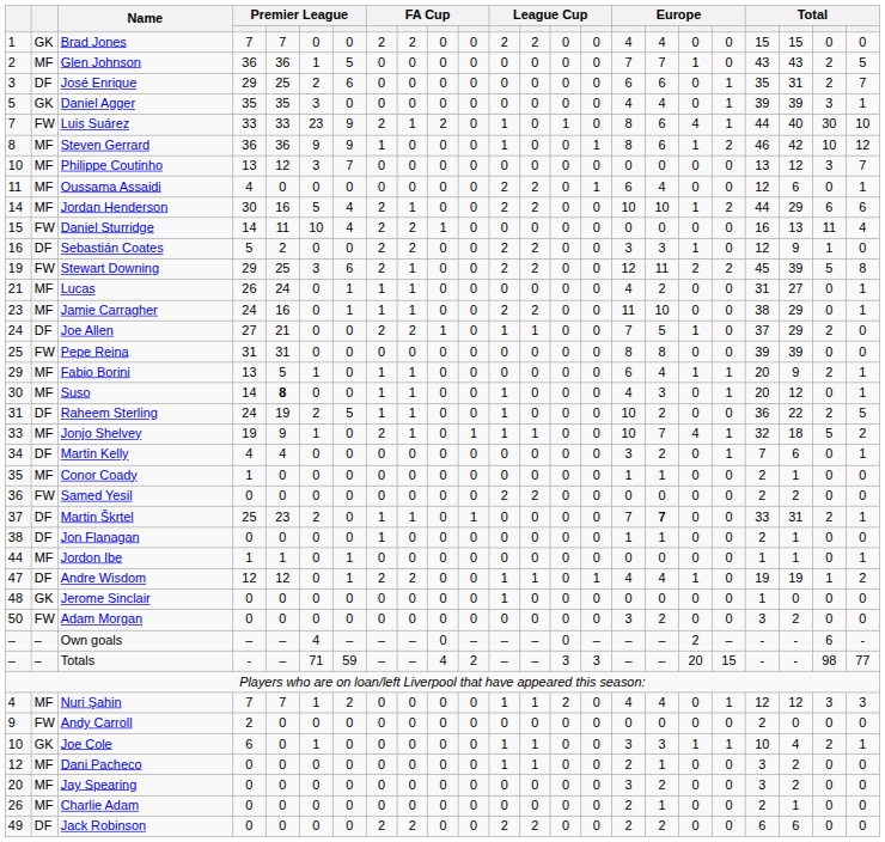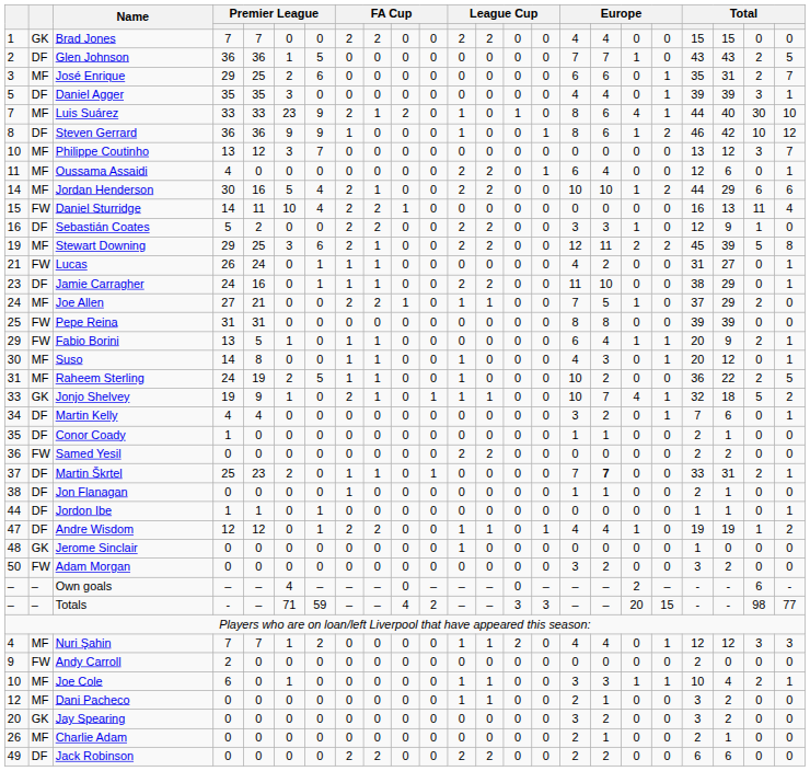 <table class="wikitable" style="text-align:center">
 <tr>
 <th rowspan="2" style="width:3%;"></th>
 <th rowspan="2" style="width:3%;"></th>
 <th rowspan="2" style="width:20%;">Name</th>
 <th colspan="4" style="width:85px;">Premier League</th>
 <th colspan="4" style="width:85px;">FA Cup</th>
 <th colspan="4" style="width:85px;">League Cup</th>
 <th colspan="4" style="width:85px;">Europe</th>
 <th colspan="4" style="width:85px;">Total</th>
 </tr>
 <tr>
 <th></th>
 <th></th>
 <th></th>
 <th></th>
 <th></th>
 <th></th>
 <th></th>
 <th></th>
 <th></th>
 <th></th>
 <th></th>
 <th></th>
 <th></th>
 <th></th>
 <th></th>
 <th></th>
 <th></th>
 <th></th>
 <th></th>
 <th></th>
 </tr>
 <tr>
 <td align="left">1</td>
 <td align="left">GK</td>
 <td align="left"> <a href='#'>Brad Jones</a></td>
 <td>7</td>
 <td>7</td>
 <td>0</td>
 <td>0</td>
 <td>2</td>
 <td>2</td>
 <td>0</td>
 <td>0</td>
 <td>2</td>
 <td>2</td>
 <td>0</td>
 <td>0</td>
 <td>4</td>
 <td>4</td>
 <td>0</td>
 <td>0</td>
 <td>15</td>
 <td>15</td>
 <td>0</td>
 <td>0</td>
 </tr>
 <tr>
 <td align="left">2</td>
-<td align="left">MF</td>
+<td align="left">DF</td>
 <td align="left"> <a href='#'>Glen Johnson</a></td>
 <td>36</td>
 <td>36</td>
 <td>1</td>
 <td>5</td>
 <td>0</td>
 <td>0</td>
 <td>0</td>
 <td>0</td>
 <td>0</td>
 <td>0</td>
 <td>0</td>
 <td>0</td>
 <td>7</td>
 <td>7</td>
 <td>1</td>
 <td>0</td>
 <td>43</td>
 <td>43</td>
 <td>2</td>
 <td>5</td>
 </tr>
 <tr>
 <td align="left">3</td>
-<td align="left">DF</td>
+<td align="left">MF</td>
 <td align="left"> <a href='#'>José Enrique</a></td>
 <td>29</td>
 <td>25</td>
 <td>2</td>
 <td>6</td>
 <td>0</td>
 <td>0</td>
 <td>0</td>
 <td>0</td>
 <td>0</td>
 <td>0</td>
 <td>0</td>
 <td>0</td>
 <td>6</td>
 <td>6</td>
 <td>0</td>
 <td>1</td>
 <td>35</td>
 <td>31</td>
 <td>2</td>
 <td>7</td>
 </tr>
 <tr>
 <td align="left">5</td>
-<td align="left">GK</td>
+<td align="left">DF</td>
 <td align="left"> <a href='#'>Daniel Agger</a></td>
 <td>35</td>
 <td>35</td>
 <td>3</td>
 <td>0</td>
 <td>0</td>
 <td>0</td>
 <td>0</td>
 <td>0</td>
 <td>0</td>
 <td>0</td>
 <td>0</td>
 <td>0</td>
 <td>4</td>
 <td>4</td>
 <td>0</td>
 <td>1</td>
 <td>39</td>
 <td>39</td>
 <td>3</td>
 <td>1</td>
 </tr>
 <tr>
 <td align="left">7</td>
-<td align="left">FW</td>
+<td align="left">MF</td>
 <td align="left"> <a href='#'>Luis Suárez</a></td>
 <td>33</td>
 <td>33</td>
 <td>23</td>
 <td>9</td>
 <td>2</td>
 <td>1</td>
 <td>2</td>
 <td>0</td>
 <td>1</td>
 <td>0</td>
 <td>1</td>
 <td>0</td>
 <td>8</td>
 <td>6</td>
 <td>4</td>
 <td>1</td>
 <td>44</td>
 <td>40</td>
 <td>30</td>
 <td>10</td>
 </tr>
 <tr>
 <td align="left">8</td>
-<td align="left">MF</td>
+<td align="left">DF</td>
 <td align="left"> <a href='#'>Steven Gerrard</a></td>
 <td>36</td>
 <td>36</td>
 <td>9</td>
 <td>9</td>
 <td>1</td>
 <td>0</td>
 <td>0</td>
 <td>0</td>
 <td>1</td>
 <td>0</td>
 <td>0</td>
 <td>1</td>
 <td>8</td>
 <td>6</td>
 <td>1</td>
 <td>2</td>
 <td>46</td>
 <td>42</td>
 <td>10</td>
 <td>12</td>
 </tr>
 <tr>
 <td align="left">10</td>
 <td align="left">MF</td>
 <td align="left"> <a href='#'>Philippe Coutinho</a></td>
 <td>13</td>
 <td>12</td>
 <td>3</td>
 <td>7</td>
 <td>0</td>
 <td>0</td>
 <td>0</td>
 <td>0</td>
 <td>0</td>
 <td>0</td>
 <td>0</td>
 <td>0</td>
 <td>0</td>
 <td>0</td>
 <td>0</td>
 <td>0</td>
 <td>13</td>
 <td>12</td>
 <td>3</td>
 <td>7</td>
 </tr>
 <tr>
 <td align="left">11</td>
 <td align="left">MF</td>
 <td align="left"> <a href='#'>Oussama Assaidi</a></td>
 <td>4</td>
 <td>0</td>
 <td>0</td>
 <td>0</td>
 <td>0</td>
 <td>0</td>
 <td>0</td>
 <td>0</td>
 <td>2</td>
 <td>2</td>
 <td>0</td>
 <td>1</td>
 <td>6</td>
 <td>4</td>
 <td>0</td>
 <td>0</td>
 <td>12</td>
 <td>6</td>
 <td>0</td>
 <td>1</td>
 </tr>
 <tr>
 <td align="left">14</td>
 <td align="left">MF</td>
 <td align="left"> <a href='#'>Jordan Henderson</a></td>
 <td>30</td>
 <td>16</td>
 <td>5</td>
 <td>4</td>
 <td>2</td>
 <td>1</td>
 <td>0</td>
 <td>0</td>
 <td>2</td>
 <td>2</td>
 <td>0</td>
 <td>0</td>
 <td>10</td>
 <td>10</td>
 <td>1</td>
 <td>2</td>
 <td>44</td>
 <td>29</td>
 <td>6</td>
 <td>6</td>
 </tr>
 <tr>
 <td align="left">15</td>
 <td align="left">FW</td>
 <td align="left"> <a href='#'>Daniel Sturridge</a></td>
 <td>14</td>
 <td>11</td>
 <td>10</td>
 <td>4</td>
 <td>2</td>
 <td>2</td>
 <td>1</td>
 <td>0</td>
 <td>0</td>
 <td>0</td>
 <td>0</td>
 <td>0</td>
 <td>0</td>
 <td>0</td>
 <td>0</td>
 <td>0</td>
 <td>16</td>
 <td>13</td>
 <td>11</td>
 <td>4</td>
 </tr>
 <tr>
 <td align="left">16</td>
 <td align="left">DF</td>
 <td align="left"> <a href='#'>Sebastián Coates</a></td>
 <td>5</td>
 <td>2</td>
 <td>0</td>
 <td>0</td>
 <td>2</td>
 <td>2</td>
 <td>0</td>
 <td>0</td>
 <td>2</td>
 <td>2</td>
 <td>0</td>
 <td>0</td>
 <td>3</td>
 <td>3</td>
 <td>1</td>
 <td>0</td>
 <td>12</td>
 <td>9</td>
 <td>1</td>
 <td>0</td>
 </tr>
 <tr>
 <td align="left">19</td>
-<td align="left">FW</td>
+<td align="left">MF</td>
 <td align="left"> <a href='#'>Stewart Downing</a></td>
 <td>29</td>
 <td>25</td>
 <td>3</td>
 <td>6</td>
 <td>2</td>
 <td>1</td>
 <td>0</td>
 <td>0</td>
 <td>2</td>
 <td>2</td>
 <td>0</td>
 <td>0</td>
 <td>12</td>
 <td>11</td>
 <td>2</td>
 <td>2</td>
 <td>45</td>
 <td>39</td>
 <td>5</td>
 <td>8</td>
 </tr>
 <tr>
 <td align="left">21</td>
-<td align="left">MF</td>
+<td align="left">FW</td>
 <td align="left"> <a href='#'>Lucas</a></td>
 <td>26</td>
 <td>24</td>
 <td>0</td>
 <td>1</td>
 <td>1</td>
 <td>1</td>
 <td>0</td>
 <td>0</td>
 <td>0</td>
 <td>0</td>
 <td>0</td>
 <td>0</td>
 <td>4</td>
 <td>2</td>
 <td>0</td>
 <td>0</td>
 <td>31</td>
 <td>27</td>
 <td>0</td>
 <td>1</td>
 </tr>
 <tr>
 <td align="left">23</td>
-<td align="left">MF</td>
+<td align="left">DF</td>
 <td align="left"> <a href='#'>Jamie Carragher</a></td>
 <td>24</td>
 <td>16</td>
 <td>0</td>
 <td>1</td>
 <td>1</td>
 <td>1</td>
 <td>0</td>
 <td>0</td>
 <td>2</td>
 <td>2</td>
 <td>0</td>
 <td>0</td>
 <td>11</td>
 <td>10</td>
 <td>0</td>
 <td>0</td>
 <td>38</td>
 <td>29</td>
 <td>0</td>
 <td>1</td>
 </tr>
 <tr>
 <td align="left">24</td>
-<td align="left">DF</td>
+<td align="left">MF</td>
 <td align="left"> <a href='#'>Joe Allen</a></td>
 <td>27</td>
 <td>21</td>
 <td>0</td>
 <td>0</td>
 <td>2</td>
 <td>2</td>
 <td>1</td>
 <td>0</td>
 <td>1</td>
 <td>1</td>
 <td>0</td>
 <td>0</td>
 <td>7</td>
 <td>5</td>
 <td>1</td>
 <td>0</td>
 <td>37</td>
 <td>29</td>
 <td>2</td>
 <td>0</td>
 </tr>
 <tr>
 <td align="left">25</td>
 <td align="left">FW</td>
 <td align="left"> <a href='#'>Pepe Reina</a></td>
 <td>31</td>
 <td>31</td>
 <td>0</td>
 <td>0</td>
 <td>0</td>
 <td>0</td>
 <td>0</td>
 <td>0</td>
 <td>0</td>
 <td>0</td>
 <td>0</td>
 <td>0</td>
 <td>8</td>
 <td>8</td>
 <td>0</td>
 <td>0</td>
 <td>39</td>
 <td>39</td>
 <td>0</td>
 <td>0</td>
 </tr>
 <tr>
 <td align="left">29</td>
-<td align="left">MF</td>
+<td align="left">FW</td>
 <td align="left"> <a href='#'>Fabio Borini</a></td>
 <td>13</td>
 <td>5</td>
 <td>1</td>
 <td>0</td>
 <td>1</td>
 <td>1</td>
 <td>0</td>
 <td>0</td>
 <td>0</td>
 <td>0</td>
 <td>0</td>
 <td>0</td>
 <td>6</td>
 <td>4</td>
 <td>1</td>
 <td>1</td>
 <td>20</td>
 <td>9</td>
 <td>2</td>
 <td>1</td>
 </tr>
 <tr>
 <td align="left">30</td>
 <td align="left">MF</td>
 <td align="left"> <a href='#'>Suso</a></td>
 <td>14</td>
-<td><strong>8</strong></td>
+<td>8</td>
 <td>0</td>
 <td>0</td>
 <td>1</td>
 <td>1</td>
 <td>0</td>
 <td>0</td>
 <td>1</td>
 <td>0</td>
 <td>0</td>
 <td>0</td>
 <td>4</td>
 <td>3</td>
 <td>0</td>
 <td>1</td>
 <td>20</td>
 <td>12</td>
 <td>0</td>
 <td>1</td>
 </tr>
 <tr>
 <td align="left">31</td>
-<td align="left">DF</td>
+<td align="left">MF</td>
 <td align="left"> <a href='#'>Raheem Sterling</a></td>
 <td>24</td>
 <td>19</td>
 <td>2</td>
 <td>5</td>
 <td>1</td>
 <td>1</td>
 <td>0</td>
 <td>0</td>
 <td>1</td>
 <td>0</td>
 <td>0</td>
 <td>0</td>
 <td>10</td>
 <td>2</td>
 <td>0</td>
 <td>0</td>
 <td>36</td>
 <td>22</td>
 <td>2</td>
 <td>5</td>
 </tr>
 <tr>
 <td align="left">33</td>
-<td align="left">MF</td>
+<td align="left">GK</td>
 <td align="left"> <a href='#'>Jonjo Shelvey</a></td>
 <td>19</td>
 <td>9</td>
 <td>1</td>
 <td>0</td>
 <td>2</td>
 <td>1</td>
 <td>0</td>
 <td>1</td>
 <td>1</td>
 <td>1</td>
 <td>0</td>
 <td>0</td>
 <td>10</td>
 <td>7</td>
 <td>4</td>
 <td>1</td>
 <td>32</td>
 <td>18</td>
 <td>5</td>
 <td>2</td>
 </tr>
 <tr>
 <td align="left">34</td>
 <td align="left">DF</td>
 <td align="left"> <a href='#'>Martin Kelly</a></td>
 <td>4</td>
 <td>4</td>
 <td>0</td>
 <td>0</td>
 <td>0</td>
 <td>0</td>
 <td>0</td>
 <td>0</td>
 <td>0</td>
 <td>0</td>
 <td>0</td>
 <td>0</td>
 <td>3</td>
 <td>2</td>
 <td>0</td>
 <td>1</td>
 <td>7</td>
 <td>6</td>
 <td>0</td>
 <td>1</td>
 </tr>
 <tr>
 <td align="left">35</td>
-<td align="left">MF</td>
+<td align="left">DF</td>
 <td align="left"> <a href='#'>Conor Coady</a></td>
 <td>1</td>
 <td>0</td>
 <td>0</td>
 <td>0</td>
 <td>0</td>
 <td>0</td>
 <td>0</td>
 <td>0</td>
 <td>0</td>
 <td>0</td>
 <td>0</td>
 <td>0</td>
 <td>1</td>
 <td>1</td>
 <td>0</td>
 <td>0</td>
 <td>2</td>
 <td>1</td>
 <td>0</td>
 <td>0</td>
 </tr>
 <tr>
 <td align="left">36</td>
 <td align="left">FW</td>
 <td align="left"> <a href='#'>Samed Yesil</a></td>
 <td>0</td>
 <td>0</td>
 <td>0</td>
 <td>0</td>
 <td>0</td>
 <td>0</td>
 <td>0</td>
 <td>0</td>
 <td>2</td>
 <td>2</td>
 <td>0</td>
 <td>0</td>
 <td>0</td>
 <td>0</td>
 <td>0</td>
 <td>0</td>
 <td>2</td>
 <td>2</td>
 <td>0</td>
 <td>0</td>
 </tr>
 <tr>
 <td align="left">37</td>
 <td align="left">DF</td>
 <td align="left"> <a href='#'>Martin Škrtel</a></td>
 <td>25</td>
 <td>23</td>
 <td>2</td>
 <td>0</td>
 <td>1</td>
 <td>1</td>
 <td>0</td>
 <td>1</td>
 <td>0</td>
 <td>0</td>
 <td>0</td>
 <td>0</td>
 <td>7</td>
 <td><strong>7</strong></td>
 <td>0</td>
 <td>0</td>
 <td>33</td>
 <td>31</td>
 <td>2</td>
 <td>1</td>
 </tr>
 <tr>
 <td align="left">38</td>
 <td align="left">DF</td>
 <td align="left"> <a href='#'>Jon Flanagan</a></td>
 <td>0</td>
 <td>0</td>
 <td>0</td>
 <td>0</td>
 <td>1</td>
 <td>0</td>
 <td>0</td>
 <td>0</td>
 <td>0</td>
 <td>0</td>
 <td>0</td>
 <td>0</td>
 <td>1</td>
 <td>1</td>
 <td>0</td>
 <td>0</td>
 <td>2</td>
 <td>1</td>
 <td>0</td>
 <td>0</td>
 </tr>
 <tr>
 <td align="left">44</td>
-<td align="left">MF</td>
+<td align="left">DF</td>
 <td align="left"> <a href='#'>Jordon Ibe</a></td>
 <td>1</td>
 <td>1</td>
 <td>0</td>
 <td>1</td>
 <td>0</td>
 <td>0</td>
 <td>0</td>
 <td>0</td>
 <td>0</td>
 <td>0</td>
 <td>0</td>
 <td>0</td>
 <td>0</td>
 <td>0</td>
 <td>0</td>
 <td>0</td>
 <td>1</td>
 <td>1</td>
 <td>0</td>
 <td>1</td>
 </tr>
 <tr>
 <td align="left">47</td>
 <td align="left">DF</td>
 <td align="left"> <a href='#'>Andre Wisdom</a></td>
 <td>12</td>
 <td>12</td>
 <td>0</td>
 <td>1</td>
 <td>2</td>
 <td>2</td>
 <td>0</td>
 <td>0</td>
 <td>1</td>
 <td>1</td>
 <td>0</td>
 <td>1</td>
 <td>4</td>
 <td>4</td>
 <td>1</td>
 <td>0</td>
 <td>19</td>
 <td>19</td>
 <td>1</td>
 <td>2</td>
 </tr>
 <tr>
 <td align="left">48</td>
 <td align="left">GK</td>
 <td align="left"> <a href='#'>Jerome Sinclair</a></td>
 <td>0</td>
 <td>0</td>
 <td>0</td>
 <td>0</td>
 <td>0</td>
 <td>0</td>
 <td>0</td>
 <td>0</td>
 <td>1</td>
 <td>0</td>
 <td>0</td>
 <td>0</td>
 <td>0</td>
 <td>0</td>
 <td>0</td>
 <td>0</td>
 <td>1</td>
 <td>0</td>
 <td>0</td>
 <td>0</td>
 </tr>
 <tr>
 <td align="left">50</td>
 <td align="left">FW</td>
 <td align="left"> <a href='#'>Adam Morgan</a></td>
 <td>0</td>
 <td>0</td>
 <td>0</td>
 <td>0</td>
 <td>0</td>
 <td>0</td>
 <td>0</td>
 <td>0</td>
 <td>0</td>
 <td>0</td>
 <td>0</td>
 <td>0</td>
 <td>3</td>
 <td>2</td>
 <td>0</td>
 <td>0</td>
 <td>3</td>
 <td>2</td>
 <td>0</td>
 <td>0</td>
 </tr>
 <tr>
 <td align="left">–</td>
 <td align="left">–</td>
 <td align="left">Own goals</td>
 <td>–</td>
 <td>–</td>
 <td>4</td>
 <td>–</td>
 <td>–</td>
 <td>–</td>
 <td>0</td>
 <td>–</td>
 <td>–</td>
 <td>–</td>
 <td>0</td>
 <td>–</td>
 <td>–</td>
 <td>–</td>
 <td>2</td>
 <td>–</td>
 <td>-</td>
 <td>-</td>
 <td>6</td>
 <td>-</td>
 </tr>
 <tr>
 <td align="left">–</td>
 <td align="left">–</td>
 <td align="left">Totals</td>
 <td –>-</td>
 <td>–</td>
 <td>71</td>
 <td>59</td>
 <td>–</td>
 <td>–</td>
 <td>4</td>
 <td>2</td>
 <td>–</td>
 <td>–</td>
 <td>3</td>
 <td>3</td>
 <td>–</td>
 <td>–</td>
 <td>20</td>
 <td>15</td>
 <td>-</td>
 <td>-</td>
 <td>98</td>
 <td>77</td>
 </tr>
 <tr>
 <td colspan="23"><em>Players who are on loan/left Liverpool that have appeared this season:</em></td>
 </tr>
 <tr>
 <td align="left">4</td>
 <td align="left">MF</td>
 <td align="left"> <a href='#'>Nuri Şahin</a></td>
 <td>7</td>
 <td>7</td>
 <td>1</td>
 <td>2</td>
 <td>0</td>
 <td>0</td>
 <td>0</td>
 <td>0</td>
 <td>1</td>
 <td>1</td>
 <td>2</td>
 <td>0</td>
 <td>4</td>
 <td>4</td>
 <td>0</td>
 <td>1</td>
 <td>12</td>
 <td>12</td>
 <td>3</td>
 <td>3</td>
 </tr>
 <tr>
 <td align="left">9</td>
 <td align="left">FW</td>
 <td align="left"> <a href='#'>Andy Carroll</a></td>
 <td>2</td>
 <td>0</td>
 <td>0</td>
 <td>0</td>
 <td>0</td>
 <td>0</td>
 <td>0</td>
 <td>0</td>
 <td>0</td>
 <td>0</td>
 <td>0</td>
 <td>0</td>
 <td>0</td>
 <td>0</td>
 <td>0</td>
 <td>0</td>
 <td>2</td>
 <td>0</td>
 <td>0</td>
 <td>0</td>
 </tr>
 <tr>
 <td align="left">10</td>
-<td align="left">GK</td>
+<td align="left">MF</td>
 <td align="left"> <a href='#'>Joe Cole</a></td>
 <td>6</td>
 <td>0</td>
 <td>1</td>
 <td>0</td>
 <td>0</td>
 <td>0</td>
 <td>0</td>
 <td>0</td>
 <td>1</td>
 <td>1</td>
 <td>0</td>
 <td>0</td>
 <td>3</td>
 <td>3</td>
 <td>1</td>
 <td>1</td>
 <td>10</td>
 <td>4</td>
 <td>2</td>
 <td>1</td>
 </tr>
 <tr>
 <td align="left">12</td>
 <td align="left">MF</td>
 <td align="left"> <a href='#'>Dani Pacheco</a></td>
 <td>0</td>
 <td>0</td>
 <td>0</td>
 <td>0</td>
 <td>0</td>
 <td>0</td>
 <td>0</td>
 <td>0</td>
 <td>1</td>
 <td>1</td>
 <td>0</td>
 <td>0</td>
 <td>2</td>
 <td>1</td>
 <td>0</td>
 <td>0</td>
 <td>3</td>
 <td>2</td>
 <td>0</td>
 <td>0</td>
 </tr>
 <tr>
 <td align="left">20</td>
-<td align="left">MF</td>
+<td align="left">GK</td>
 <td align="left"> <a href='#'>Jay Spearing</a></td>
 <td>0</td>
 <td>0</td>
 <td>0</td>
 <td>0</td>
 <td>0</td>
 <td>0</td>
 <td>0</td>
 <td>0</td>
 <td>0</td>
 <td>0</td>
 <td>0</td>
 <td>0</td>
 <td>3</td>
 <td>2</td>
 <td>0</td>
 <td>0</td>
 <td>3</td>
 <td>2</td>
 <td>0</td>
 <td>0</td>
 </tr>
 <tr>
 <td align="left">26</td>
 <td align="left">MF</td>
 <td align="left"> <a href='#'>Charlie Adam</a></td>
 <td>0</td>
 <td>0</td>
 <td>0</td>
 <td>0</td>
 <td>0</td>
 <td>0</td>
 <td>0</td>
 <td>0</td>
 <td>0</td>
 <td>0</td>
 <td>0</td>
 <td>0</td>
 <td>2</td>
 <td>1</td>
 <td>0</td>
 <td>0</td>
 <td>2</td>
 <td>1</td>
 <td>0</td>
 <td>0</td>
 </tr>
 <tr>
 <td align="left">49</td>
 <td align="left">DF</td>
 <td align="left"> <a href='#'>Jack Robinson</a></td>
 <td>0</td>
 <td>0</td>
 <td>0</td>
 <td>0</td>
 <td>2</td>
 <td>2</td>
 <td>0</td>
 <td>0</td>
 <td>2</td>
 <td>2</td>
 <td>0</td>
 <td>0</td>
 <td>2</td>
 <td>2</td>
 <td>0</td>
 <td>0</td>
 <td>6</td>
 <td>6</td>
 <td>0</td>
 <td>0</td>
 </tr>
 </table>
